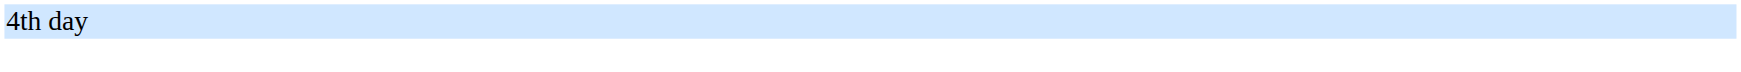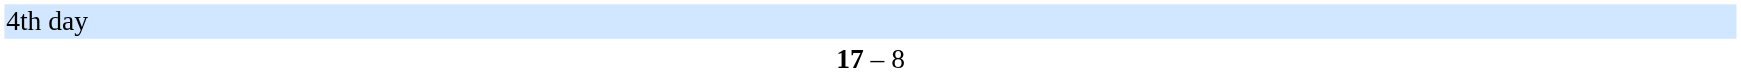 <table width="80%">
 <tr>
 <th width="30%"></th>
 <th width="12%"></th>
 <th width="30%"></th>
 </tr>
 <tr bgcolor="#D0E7FF">
 <td colspan="3">4th day</td>
 </tr>
 <tr>
+<td align="right"><strong></strong></td>
+<td align="center"><strong>17</strong> – 8</td>
+<td></td>
+</tr>
+<tr>
 <td></td>
 </tr>
 </table>
